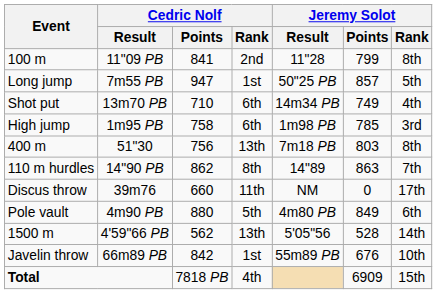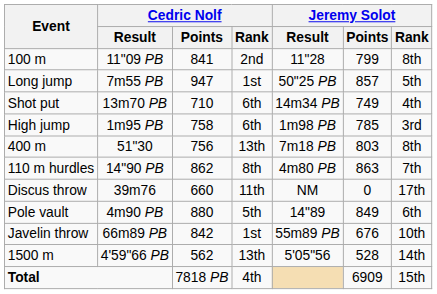 <table class=wikitable style="font-size:90%">
 <tr>
 <th rowspan="2">Event</th>
 <th colspan="3"><a href='#'>Cedric Nolf</a></th>
 <th colspan="3"><a href='#'>Jeremy Solot</a></th>
 </tr>
 <tr>
 <th>Result</th>
 <th>Points</th>
 <th>Rank</th>
 <th>Result</th>
 <th>Points</th>
 <th>Rank</th>
 </tr>
 <tr>
 <td>100 m</td>
 <td align=center>11"09 <em>PB</em></td>
 <td align=center>841</td>
 <td align=center>2nd</td>
 <td align=center>11"28</td>
 <td align=center>799</td>
 <td align=center>8th</td>
 </tr>
 <tr>
 <td>Long jump</td>
 <td align=center>7m55 <em>PB</em></td>
 <td align=center>947</td>
 <td align=center>1st</td>
 <td align=center>50"25 <em>PB</em></td>
 <td align=center>857</td>
 <td align=center>5th</td>
 </tr>
 <tr>
 <td>Shot put</td>
 <td align=center>13m70 <em>PB</em></td>
 <td align=center>710</td>
 <td align=center>6th</td>
 <td align=center>14m34 <em>PB</em></td>
 <td align=center>749</td>
 <td align=center>4th</td>
 </tr>
 <tr>
 <td>High jump</td>
 <td align=center>1m95 <em>PB</em></td>
 <td align=center>758</td>
 <td align=center>6th</td>
 <td align=center>1m98 <em>PB</em></td>
 <td align=center>785</td>
 <td align=center>3rd</td>
 </tr>
 <tr>
 <td>400 m</td>
 <td align=center>51"30</td>
 <td align=center>756</td>
 <td align=center>13th</td>
 <td align=center>7m18 <em>PB</em></td>
 <td align=center>803</td>
 <td align=center>8th</td>
 </tr>
 <tr>
 <td>110 m hurdles</td>
 <td align=center>14"90 <em>PB</em></td>
 <td align=center>862</td>
 <td align=center>8th</td>
-<td align=center>14"89</td>
+<td align=center>4m80 <em>PB</em></td>
 <td align=center>863</td>
 <td align=center>7th</td>
 </tr>
 <tr>
 <td>Discus throw</td>
 <td align=center>39m76</td>
 <td align=center>660</td>
 <td align=center>11th</td>
 <td align=center>NM</td>
 <td align=center>0</td>
 <td align=center>17th</td>
 </tr>
 <tr>
 <td>Pole vault</td>
 <td align=center>4m90 <em>PB</em></td>
 <td align=center>880</td>
 <td align=center>5th</td>
-<td align=center>4m80 <em>PB</em></td>
+<td align=center>14"89</td>
 <td align=center>849</td>
 <td align=center>6th</td>
+</tr>
+<tr>
+<td>Javelin throw</td>
+<td align=center>66m89 <em>PB</em></td>
+<td align=center>842</td>
+<td align=center>1st</td>
+<td align=center>55m89 <em>PB</em></td>
+<td align=center>676</td>
+<td align=center>10th</td>
 </tr>
 <tr>
 <td>1500 m</td>
 <td align=center>4'59"66 <em>PB</em></td>
 <td align=center>562</td>
 <td align=center>13th</td>
 <td align=center>5'05"56</td>
 <td align=center>528</td>
 <td align=center>14th</td>
 </tr>
 <tr>
-<td>Javelin throw</td>
-<td align=center>66m89 <em>PB</em></td>
-<td align=center>842</td>
-<td align=center>1st</td>
-<td align=center>55m89 <em>PB</em></td>
-<td align=center>676</td>
-<td align=center>10th</td>
-</tr>
-<tr>
 <td colspan="2"><strong>Total</strong></td>
 <td align=center>7818 <em>PB</em></td>
 <td align=center>4th</td>
 <td bgcolor=wheat></td>
 <td align=center>6909</td>
 <td align=center>15th</td>
 </tr>
 </table>
